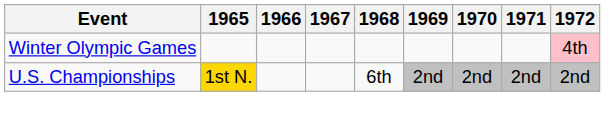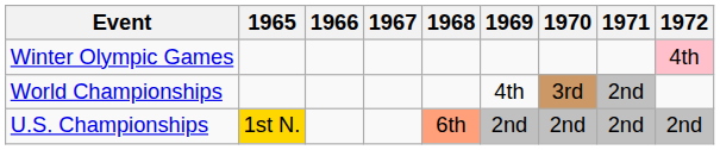 <table class="wikitable">
 <tr>
 <th>Event</th>
 <th>1965</th>
 <th>1966</th>
 <th>1967</th>
 <th>1968</th>
 <th>1969</th>
 <th>1970</th>
 <th>1971</th>
 <th>1972</th>
 </tr>
 <tr>
 <td><a href='#'>Winter Olympic Games</a></td>
 <td></td>
 <td></td>
 <td></td>
 <td></td>
 <td></td>
 <td></td>
 <td></td>
 <td align="center" style="background: pink;">4th</td>
 </tr>
 <tr>
+<td><a href='#'>World Championships</a></td>
+<td></td>
+<td></td>
+<td></td>
+<td></td>
+<td align="center">4th</td>
+<td align="center" bgcolor="CC9966">3rd</td>
+<td align="center" bgcolor="silver">2nd</td>
+<td></td>
+</tr>
+<tr>
 <td><a href='#'>U.S. Championships</a></td>
 <td align="center" bgcolor="gold">1st N.</td>
 <td></td>
 <td></td>
-<td align="center">6th</td>
+<td align="center" style="background: lightsalmon;">6th</td>
 <td align="center" bgcolor="silver">2nd</td>
 <td align="center" bgcolor="silver">2nd</td>
 <td align="center" bgcolor="silver">2nd</td>
 <td align="center" bgcolor="silver">2nd</td>
 </tr>
 </table>
